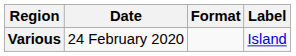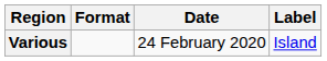 <table class="wikitable plainrowheaders">
 <tr>
 <th scope="col">Region</th>
+<th scope="col">Format</th>
 <th scope="col">Date</th>
-<th scope="col">Format</th>
 <th scope="col">Label</th>
 </tr>
 <tr>
 <th scope="row">Various</th>
+<td></td>
 <td>24 February 2020</td>
-<td></td>
 <td><a href='#'>Island</a></td>
 </tr>
 </table>
